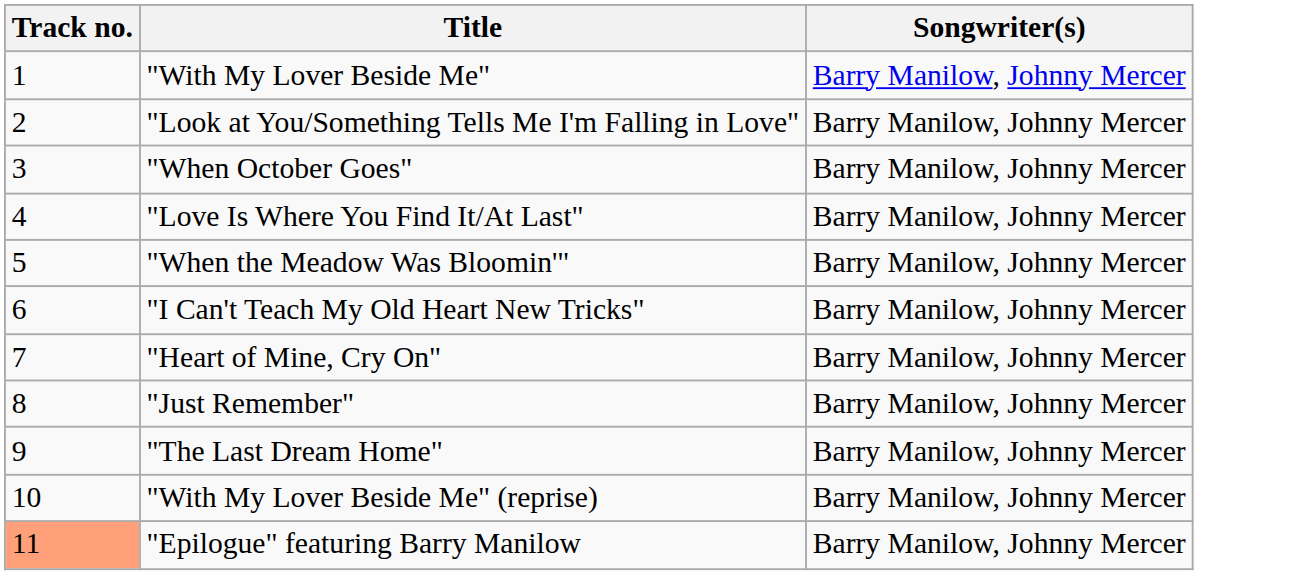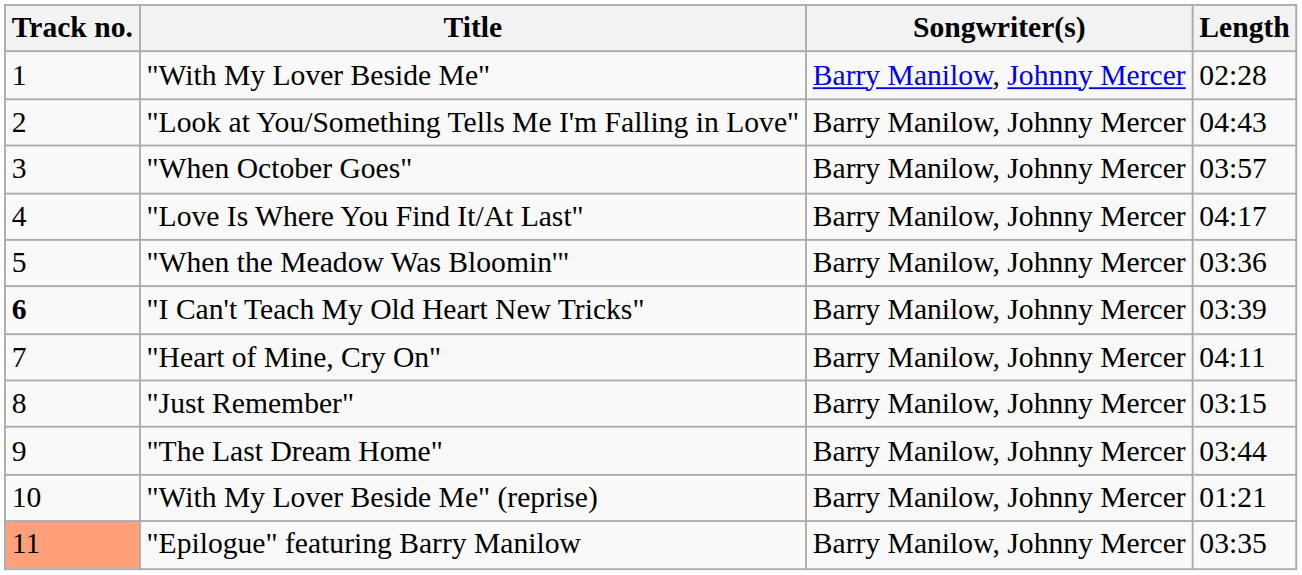 <table class="wikitable">
 <tr>
 <th>Track no.</th>
 <th>Title</th>
 <th>Songwriter(s)</th>
+<th>Length</th>
 </tr>
 <tr>
 <td>1</td>
 <td>"With My Lover Beside Me"</td>
 <td><a href='#'>Barry Manilow</a>, <a href='#'>Johnny Mercer</a></td>
+<td>02:28</td>
 </tr>
 <tr>
 <td>2</td>
 <td>"Look at You/Something Tells Me I'm Falling in Love"</td>
 <td>Barry Manilow, Johnny Mercer</td>
+<td>04:43</td>
 </tr>
 <tr>
 <td>3</td>
 <td>"When October Goes"</td>
 <td>Barry Manilow, Johnny Mercer</td>
+<td>03:57</td>
 </tr>
 <tr>
 <td>4</td>
 <td>"Love Is Where You Find It/At Last"</td>
 <td>Barry Manilow, Johnny Mercer</td>
+<td>04:17</td>
 </tr>
 <tr>
 <td>5</td>
 <td>"When the Meadow Was Bloomin'"</td>
 <td>Barry Manilow, Johnny Mercer</td>
+<td>03:36</td>
 </tr>
 <tr>
-<td>6</td>
+<td><strong>6</strong></td>
 <td>"I Can't Teach My Old Heart New Tricks"</td>
 <td>Barry Manilow, Johnny Mercer</td>
+<td>03:39</td>
 </tr>
 <tr>
 <td>7</td>
 <td>"Heart of Mine, Cry On"</td>
 <td>Barry Manilow, Johnny Mercer</td>
+<td>04:11</td>
 </tr>
 <tr>
 <td>8</td>
 <td>"Just Remember"</td>
 <td>Barry Manilow, Johnny Mercer</td>
+<td>03:15</td>
 </tr>
 <tr>
 <td>9</td>
 <td>"The Last Dream Home"</td>
 <td>Barry Manilow, Johnny Mercer</td>
+<td>03:44</td>
 </tr>
 <tr>
 <td>10</td>
 <td>"With My Lover Beside Me" (reprise)</td>
 <td>Barry Manilow, Johnny Mercer</td>
+<td>01:21</td>
 </tr>
 <tr>
 <td style="background: lightsalmon;">11</td>
 <td>"Epilogue" featuring Barry Manilow</td>
 <td>Barry Manilow, Johnny Mercer</td>
+<td>03:35</td>
 </tr>
 </table>
